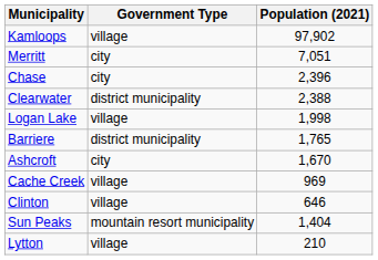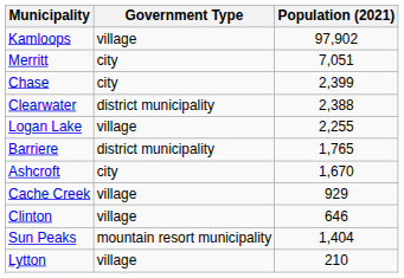 <table class="wikitable">
 <tr>
 <th>Municipality</th>
 <th>Government Type</th>
 <th>Population (2021)</th>
 </tr>
 <tr>
 <td><a href='#'>Kamloops</a></td>
 <td>village</td>
 <td align=center>97,902</td>
 </tr>
 <tr>
 <td><a href='#'>Merritt</a></td>
 <td>city</td>
 <td align=center>7,051</td>
 </tr>
 <tr>
 <td><a href='#'>Chase</a></td>
 <td>city</td>
-<td align=center>2,396</td>
+<td align=center>2,399</td>
 </tr>
 <tr>
 <td><a href='#'>Clearwater</a></td>
 <td>district municipality</td>
 <td align=center>2,388</td>
 </tr>
 <tr>
 <td><a href='#'>Logan Lake</a></td>
 <td>village</td>
-<td align=center>1,998</td>
+<td align=center>2,255</td>
 </tr>
 <tr>
 <td><a href='#'>Barriere</a></td>
 <td>district municipality</td>
 <td align=center>1,765</td>
 </tr>
 <tr>
 <td><a href='#'>Ashcroft</a></td>
 <td>city</td>
 <td align=center>1,670</td>
 </tr>
 <tr>
 <td><a href='#'>Cache Creek</a></td>
 <td>village</td>
-<td align=center>969</td>
+<td align=center>929</td>
 </tr>
 <tr>
 <td><a href='#'>Clinton</a></td>
 <td>village</td>
 <td align=center>646</td>
 </tr>
 <tr>
 <td><a href='#'>Sun Peaks</a></td>
 <td>mountain resort municipality</td>
 <td align=center>1,404</td>
 </tr>
 <tr>
 <td><a href='#'>Lytton</a></td>
 <td>village</td>
 <td align=center>210</td>
 </tr>
 </table>
